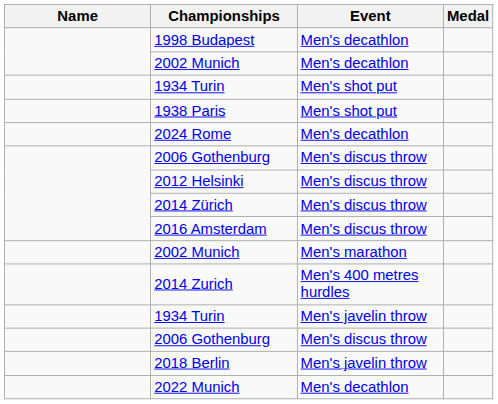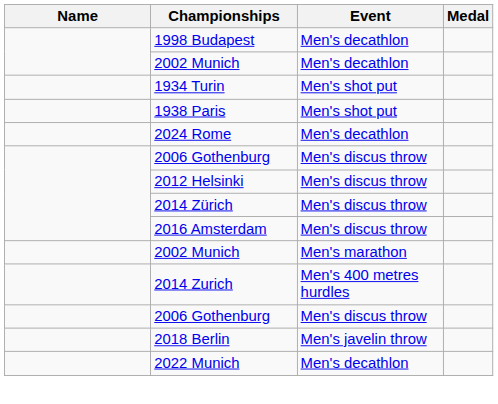 <table class="wikitable sortable" style="font-size:100%">
 <tr>
 <th width=150>Name</th>
 <th width=150>Championships</th>
 <th width=150>Event</th>
 <th>Medal</th>
 </tr>
 <tr>
 <td rowspan=2></td>
 <td><a href='#'>1998 Budapest</a></td>
 <td><a href='#'>Men's decathlon</a></td>
 <td></td>
 </tr>
 <tr>
 <td><a href='#'>2002 Munich</a></td>
 <td><a href='#'>Men's decathlon</a></td>
 <td></td>
 </tr>
 <tr>
 <td></td>
 <td><a href='#'>1934 Turin</a></td>
 <td><a href='#'>Men's shot put</a></td>
 <td></td>
 </tr>
 <tr>
 <td></td>
 <td><a href='#'>1938 Paris</a></td>
 <td><a href='#'>Men's shot put</a></td>
 <td></td>
 </tr>
 <tr>
 <td></td>
 <td><a href='#'>2024 Rome</a></td>
 <td><a href='#'>Men's decathlon</a></td>
 <td></td>
 </tr>
 <tr>
 <td rowspan=4></td>
 <td><a href='#'>2006 Gothenburg</a></td>
 <td><a href='#'>Men's discus throw</a></td>
 <td></td>
 </tr>
 <tr>
 <td><a href='#'>2012 Helsinki</a></td>
 <td><a href='#'>Men's discus throw</a></td>
 <td></td>
 </tr>
 <tr>
 <td><a href='#'>2014 Zürich</a></td>
 <td><a href='#'>Men's discus throw</a></td>
 <td></td>
 </tr>
 <tr>
 <td><a href='#'>2016 Amsterdam</a></td>
 <td><a href='#'>Men's discus throw</a></td>
 <td></td>
 </tr>
 <tr>
 <td></td>
 <td><a href='#'>2002 Munich</a></td>
 <td><a href='#'>Men's marathon</a></td>
 <td></td>
 </tr>
 <tr>
 <td></td>
 <td><a href='#'>2014 Zurich</a></td>
 <td><a href='#'>Men's 400 metres hurdles</a></td>
 <td></td>
 </tr>
 <tr>
 <td></td>
-<td><a href='#'>1934 Turin</a></td>
-<td><a href='#'>Men's javelin throw</a></td>
-<td></td>
-</tr>
-<tr>
-<td></td>
 <td><a href='#'>2006 Gothenburg</a></td>
 <td><a href='#'>Men's discus throw</a></td>
 <td></td>
 </tr>
 <tr>
 <td></td>
 <td><a href='#'>2018 Berlin</a></td>
 <td><a href='#'>Men's javelin throw</a></td>
 <td></td>
 </tr>
 <tr>
 <td></td>
 <td><a href='#'>2022 Munich</a></td>
 <td><a href='#'>Men's decathlon</a></td>
 <td></td>
 </tr>
 </table>
